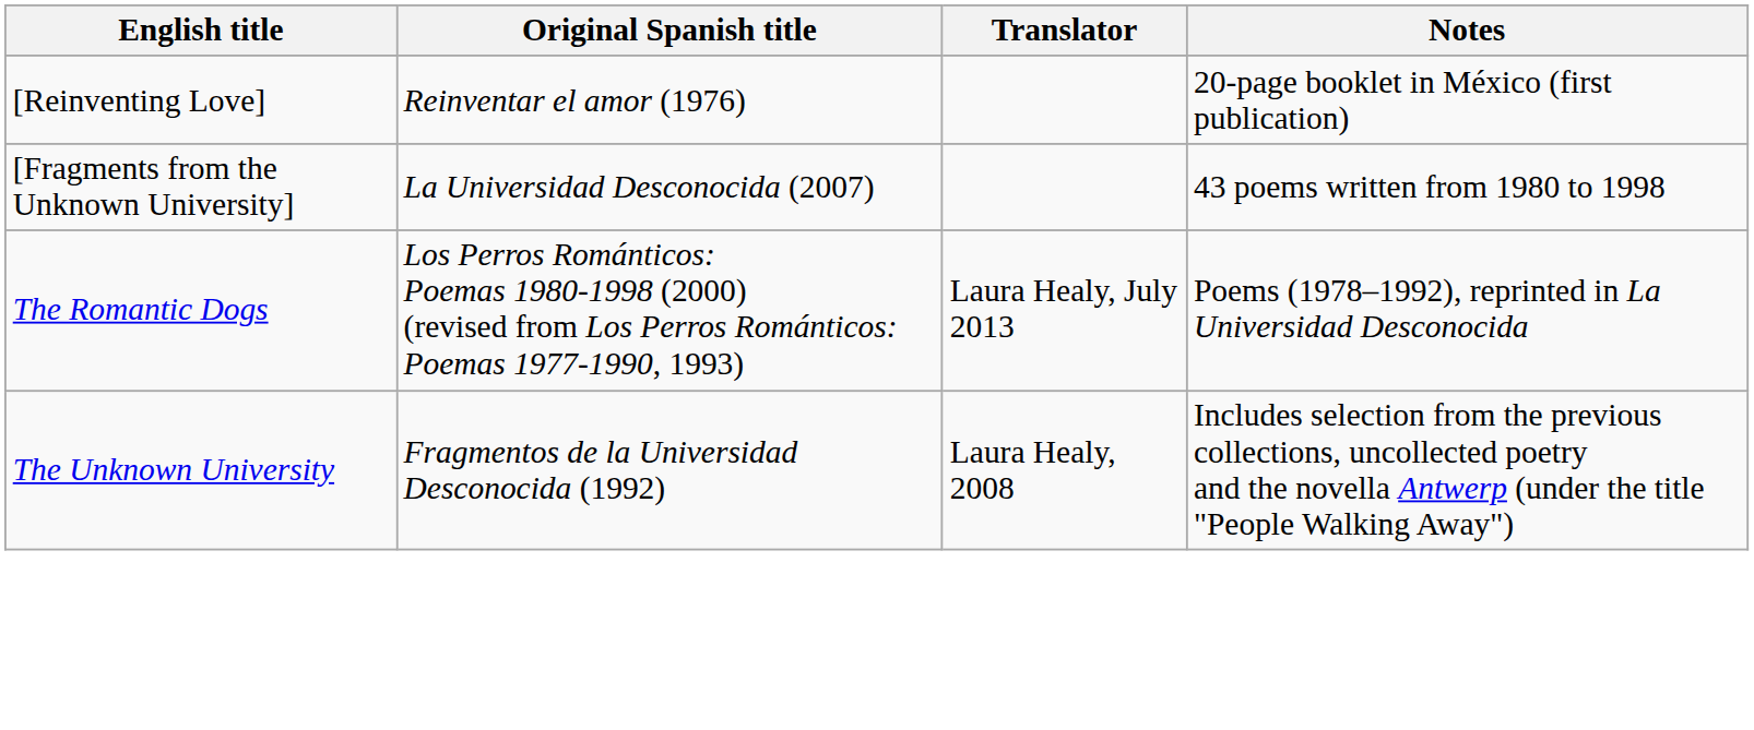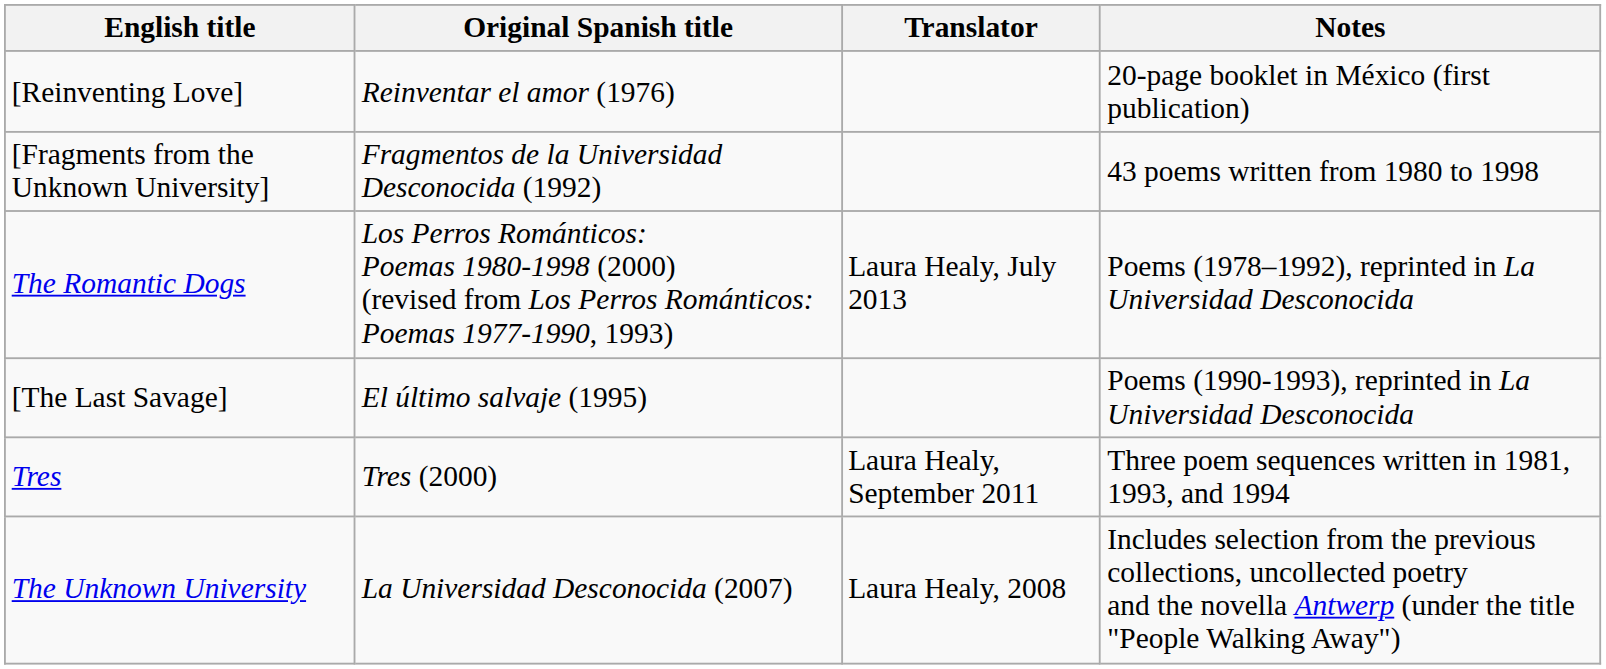 <table class="wikitable">
 <tr>
 <th>English title</th>
 <th>Original Spanish title</th>
 <th>Translator</th>
 <th>Notes</th>
 </tr>
 <tr>
 <td>[Reinventing Love]</td>
 <td><em>Reinventar el amor</em> (1976)</td>
 <td></td>
 <td>20-page booklet in México (first publication)</td>
 </tr>
 <tr>
 <td>[Fragments from the Unknown University]</td>
-<td><em>La Universidad Desconocida</em> (2007)</td>
+<td><em>Fragmentos de la Universidad Desconocida</em> (1992)</td>
 <td></td>
 <td>43 poems written from 1980 to 1998</td>
 </tr>
 <tr>
 <td><em><a href='#'>The Romantic Dogs</a></em></td>
 <td><em>Los Perros Románticos:<br>Poemas 1980-1998</em> (2000) <br>(revised from <em>Los Perros Románticos: Poemas 1977-1990</em>, 1993)</td>
 <td>Laura Healy, July 2013</td>
 <td>Poems (1978–1992), reprinted in <em>La Universidad Desconocida</em></td>
 </tr>
 <tr>
+<td>[The Last Savage]</td>
+<td><em>El último salvaje</em> (1995)</td>
+<td></td>
+<td>Poems (1990-1993), reprinted in <em>La Universidad Desconocida</em></td>
+</tr>
+<tr>
+<td><em><a href='#'>Tres</a></em></td>
+<td><em>Tres</em> (2000)</td>
+<td>Laura Healy, September 2011</td>
+<td>Three poem sequences written in 1981, 1993, and 1994</td>
+</tr>
+<tr>
 <td><em><a href='#'>The Unknown University</a></em></td>
-<td><em>Fragmentos de la Universidad Desconocida</em> (1992)</td>
+<td><em>La Universidad Desconocida</em> (2007)</td>
 <td>Laura Healy, 2008</td>
 <td>Includes selection from the previous collections, uncollected poetry<br>and the novella <em><a href='#'>Antwerp</a></em> (under the title "People Walking Away")</td>
 </tr>
 </table>
